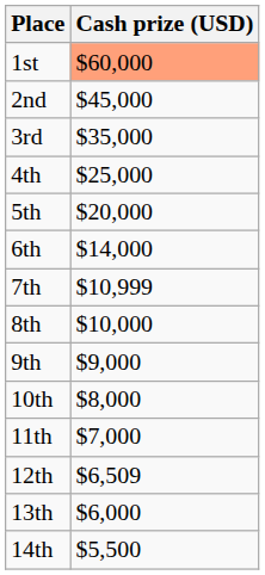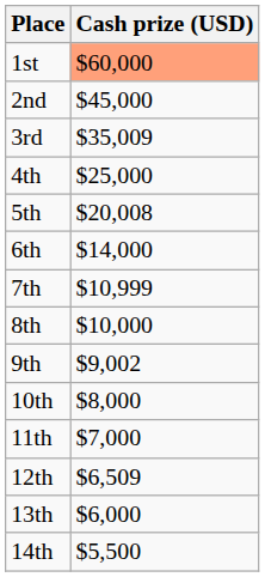 <table class="wikitable">
 <tr>
 <th>Place</th>
 <th>Cash prize (USD)</th>
 </tr>
 <tr>
 <td>1st</td>
 <td style="background: lightsalmon;">$60,000</td>
 </tr>
 <tr>
 <td>2nd</td>
 <td>$45,000</td>
 </tr>
 <tr>
 <td>3rd</td>
-<td>$35,000</td>
+<td>$35,009</td>
 </tr>
 <tr>
 <td>4th</td>
 <td>$25,000</td>
 </tr>
 <tr>
 <td>5th</td>
-<td>$20,000</td>
+<td>$20,008</td>
 </tr>
 <tr>
 <td>6th</td>
 <td>$14,000</td>
 </tr>
 <tr>
 <td>7th</td>
 <td>$10,999</td>
 </tr>
 <tr>
 <td>8th</td>
 <td>$10,000</td>
 </tr>
 <tr>
 <td>9th</td>
-<td>$9,000</td>
+<td>$9,002</td>
 </tr>
 <tr>
 <td>10th</td>
 <td>$8,000</td>
 </tr>
 <tr>
 <td>11th</td>
 <td>$7,000</td>
 </tr>
 <tr>
 <td>12th</td>
 <td>$6,509</td>
 </tr>
 <tr>
 <td>13th</td>
 <td>$6,000</td>
 </tr>
 <tr>
 <td>14th</td>
 <td>$5,500</td>
 </tr>
 </table>
